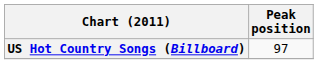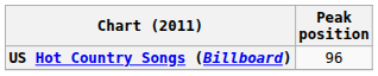 <table class="wikitable sortable plainrowheaders" style="text-align:center">
 <tr>
 <th scope="col">Chart (2011)</th>
 <th scope="col">Peak<br>position</th>
 </tr>
 <tr>
 <th scope="row">US <a href='#'>Hot Country Songs</a> (<em><a href='#'>Billboard</a></em>)</th>
-<td>97</td>
+<td>96</td>
 </tr>
 <tr>
 </tr>
 </table>
